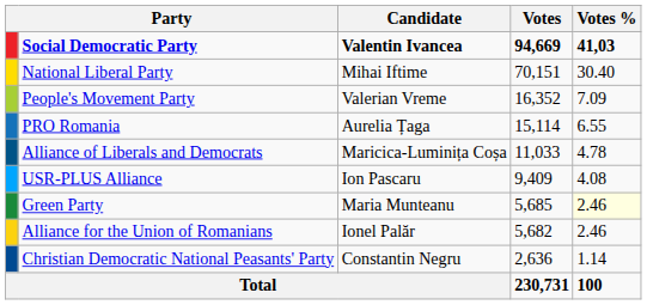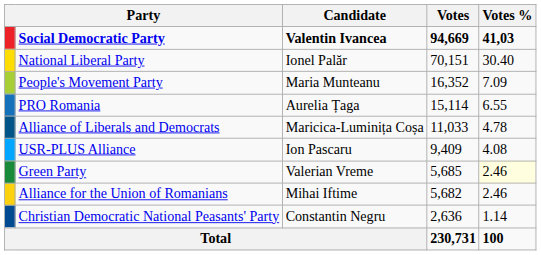 <table class="wikitable">
 <tr>
 <th colspan="2">Party</th>
 <th>Candidate</th>
 <th>Votes</th>
 <th>Votes %</th>
 </tr>
 <tr>
 <td style="background:#ed2128;" width="5"></td>
 <td><a href='#'><strong>Social Democratic Party</strong></a></td>
 <td><strong>Valentin Ivancea</strong></td>
 <td><strong>94,669</strong></td>
 <td><strong>41,03</strong></td>
 </tr>
 <tr>
 <td style="background:#ffdd00;" width="5"></td>
 <td><a href='#'>National Liberal Party</a></td>
-<td>Mihai Iftime</td>
+<td>Ionel Palăr</td>
 <td>70,151</td>
 <td>30.40</td>
 </tr>
 <tr>
 <td style="background:#a7cf35;" width="5"></td>
 <td><a href='#'>People's Movement Party</a></td>
-<td>Valerian Vreme</td>
+<td>Maria Munteanu</td>
 <td>16,352</td>
 <td>7.09</td>
 </tr>
 <tr>
 <td style="background:#1572ba;" width="5"></td>
 <td><a href='#'>PRO Romania</a></td>
 <td>Aurelia Țaga</td>
 <td>15,114</td>
 <td>6.55</td>
 </tr>
 <tr>
 <td style="background:#005487;" width="5"></td>
 <td><a href='#'>Alliance of Liberals and Democrats</a></td>
 <td>Maricica-Luminița Coșa</td>
 <td>11,033</td>
 <td>4.78</td>
 </tr>
 <tr>
 <td style="background:#00a6ff;" width="5"></td>
 <td><a href='#'>USR-PLUS Alliance</a></td>
 <td>Ion Pascaru</td>
 <td>9,409</td>
 <td>4.08</td>
 </tr>
 <tr>
 <td style="background:#198a3a;" width="5"></td>
 <td><a href='#'>Green Party</a></td>
-<td>Maria Munteanu</td>
+<td>Valerian Vreme</td>
 <td>5,685</td>
 <td style="background: lightyellow;">2.46</td>
 </tr>
 <tr>
 <td style="background:#FCD20F;" width="5"></td>
 <td><a href='#'>Alliance for the Union of Romanians</a></td>
-<td>Ionel Palăr</td>
+<td>Mihai Iftime</td>
 <td>5,682</td>
 <td>2.46</td>
 </tr>
 <tr>
 <td style="background:#004A92;" width="5"></td>
 <td><a href='#'>Christian Democratic National Peasants' Party</a></td>
 <td>Constantin Negru</td>
 <td>2,636</td>
 <td>1.14</td>
 </tr>
 <tr>
 <th colspan="3">Total</th>
 <td><strong>230,731</strong></td>
 <td><strong>100</strong></td>
 </tr>
 </table>
